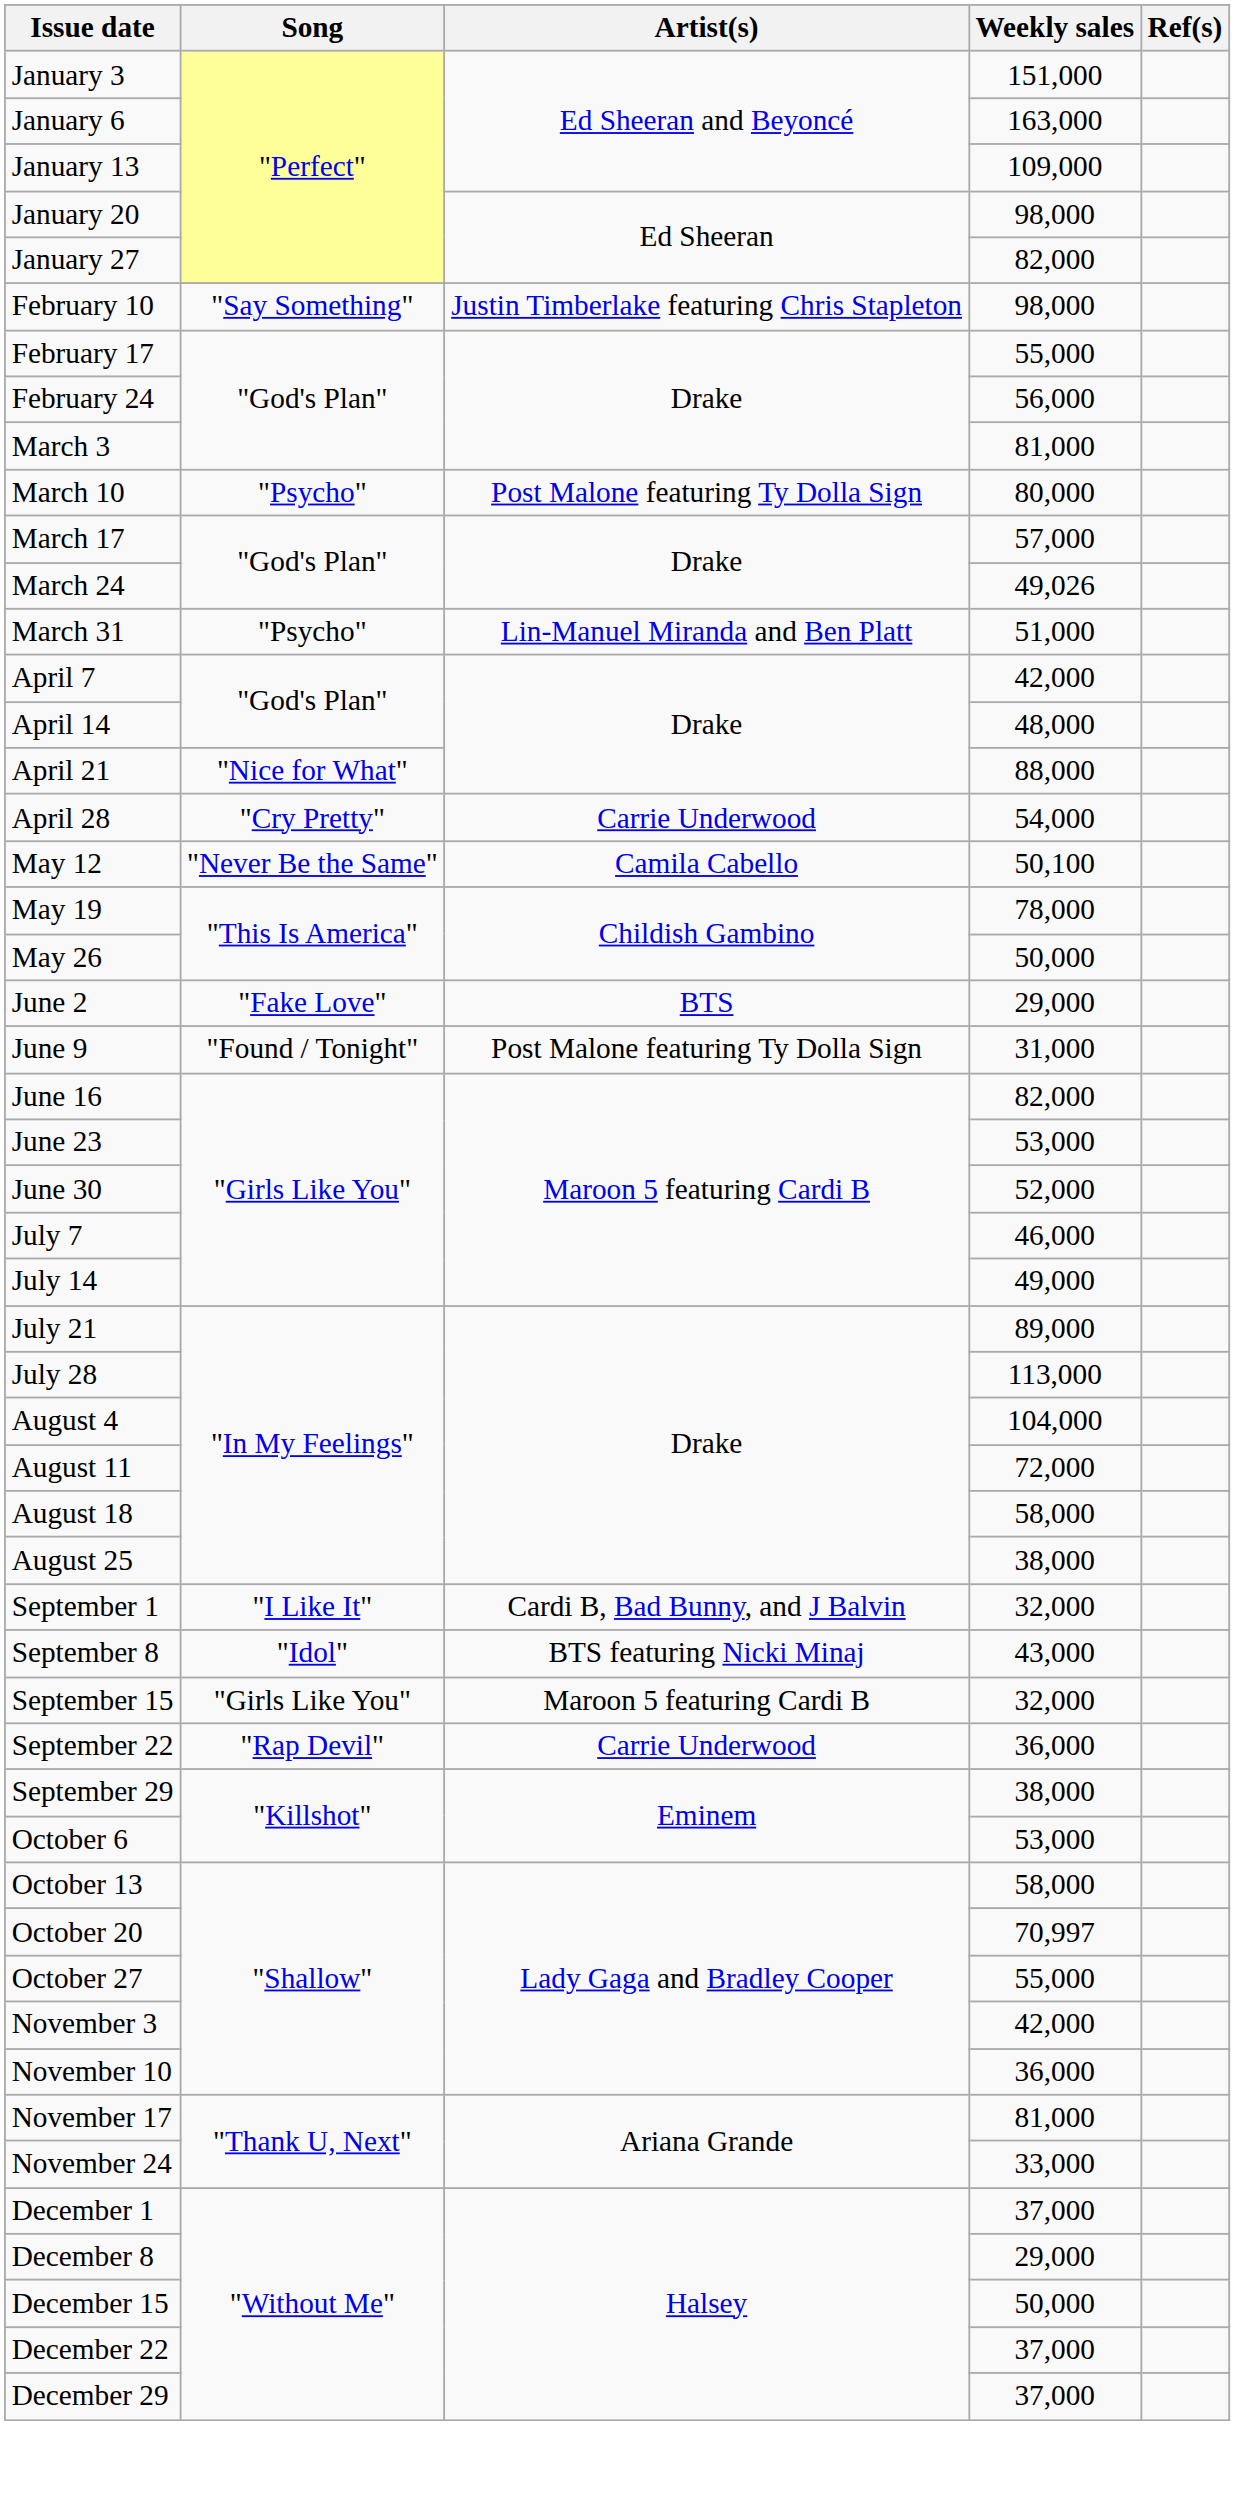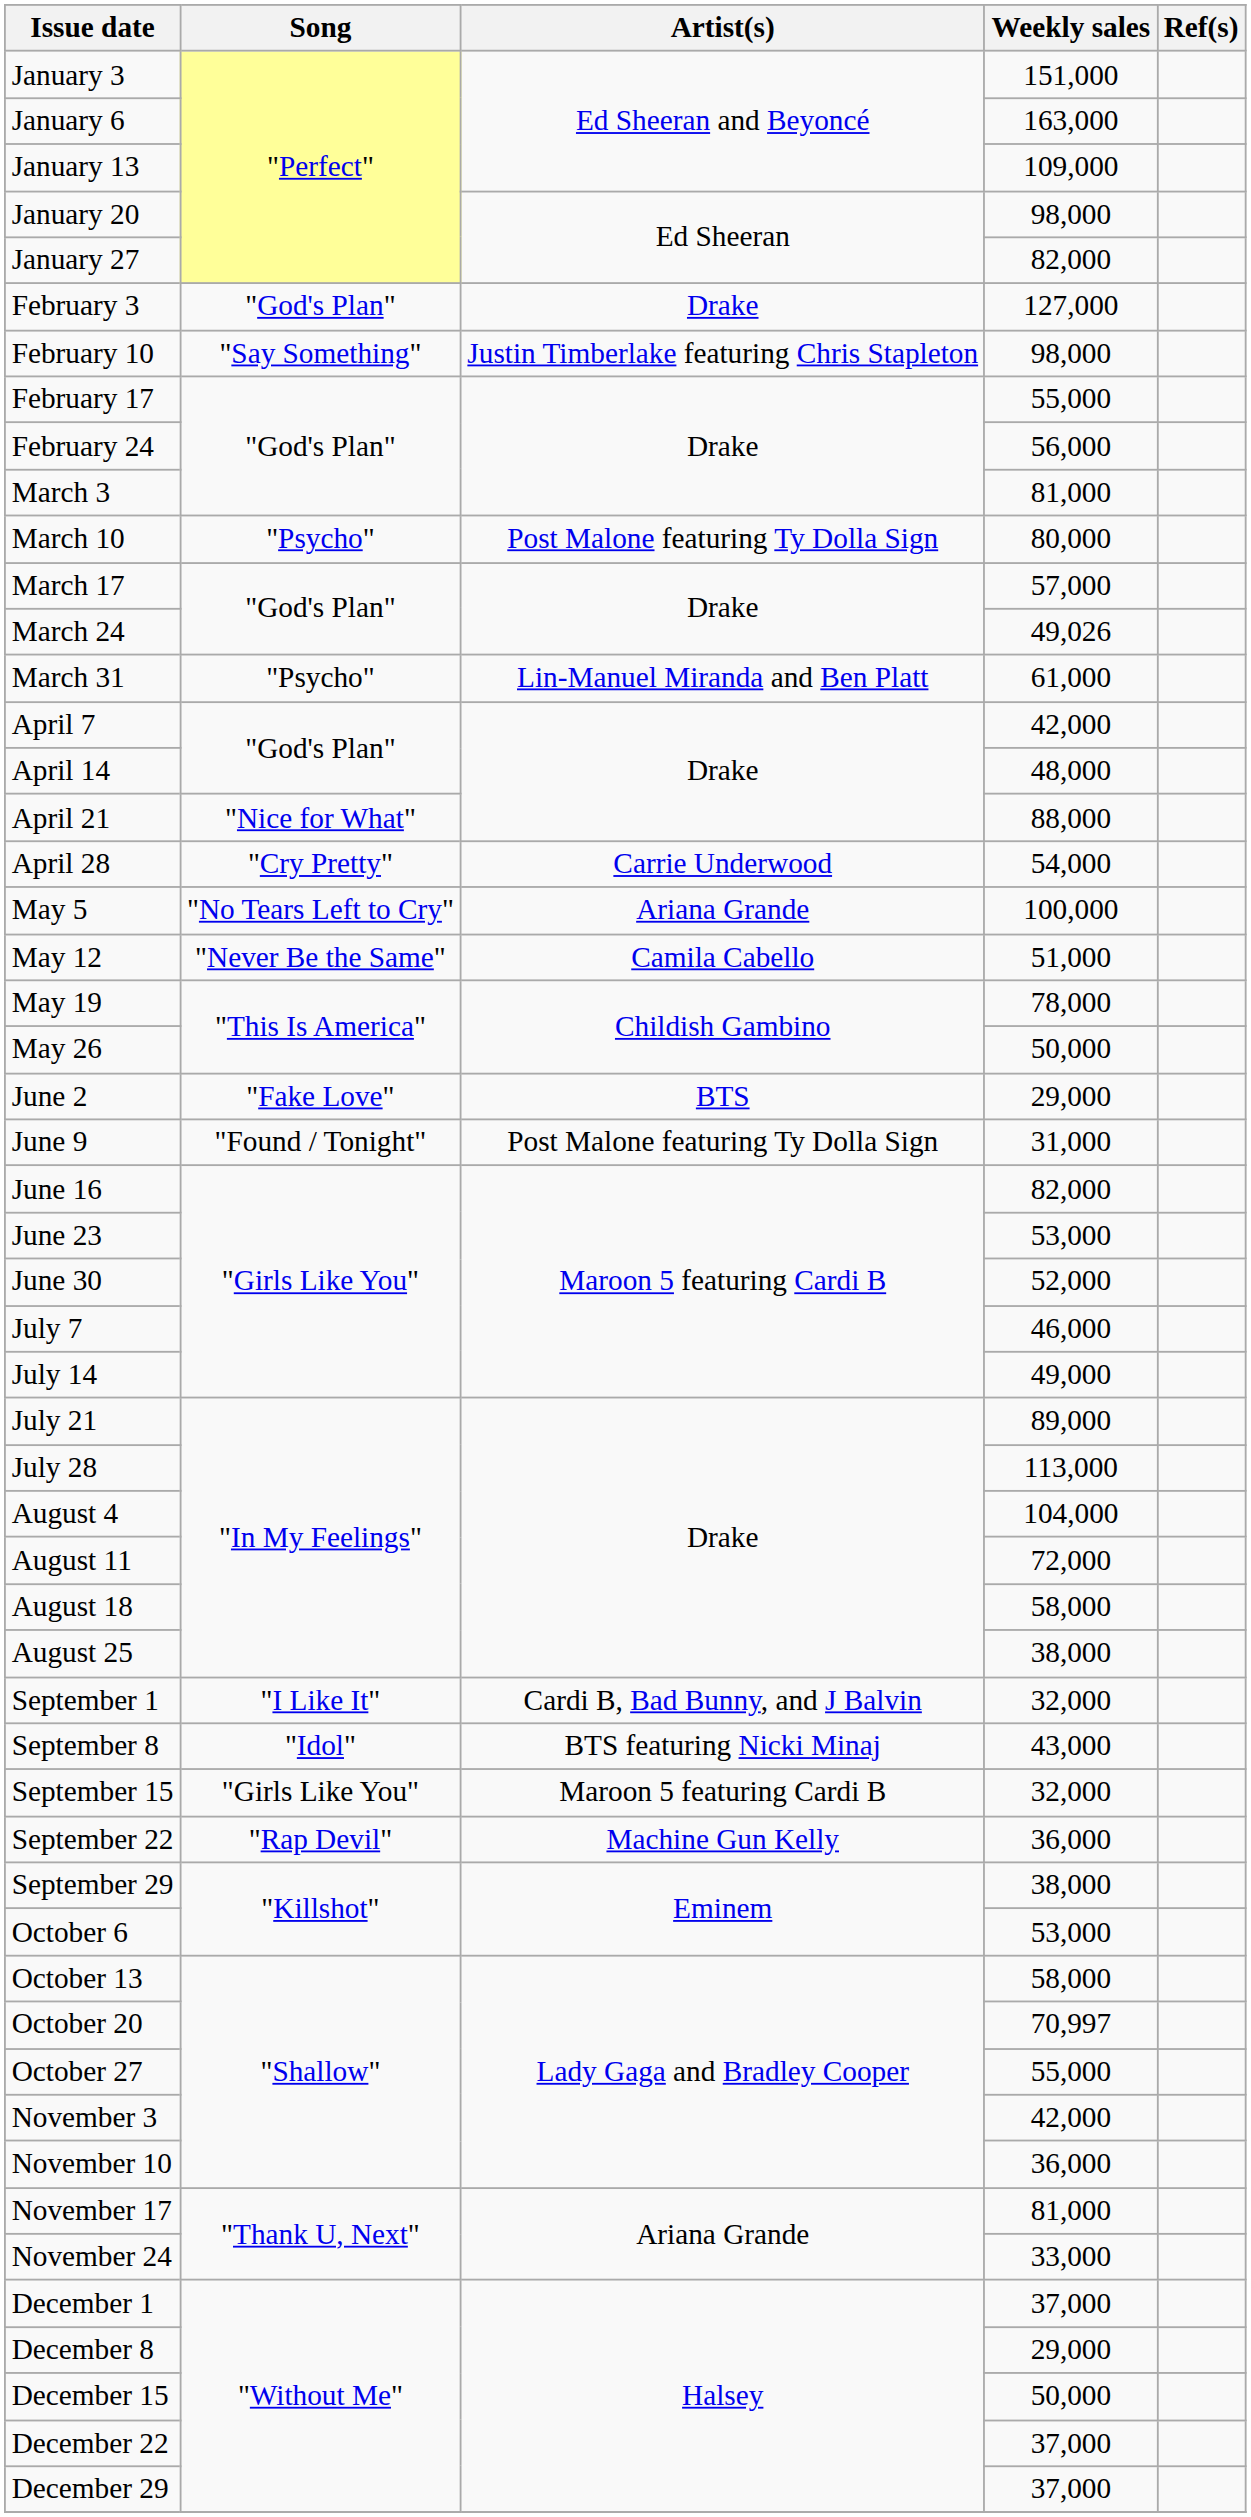 <table class="wikitable sortable">
 <tr>
 <th>Issue date</th>
 <th>Song</th>
 <th>Artist(s)</th>
 <th>Weekly sales</th>
 <th>Ref(s)</th>
 </tr>
 <tr>
 <td>January 3</td>
 <td bgcolor=FFFF99 style="text-align: center;" rowspan="5">"<a href='#'>Perfect</a>" </td>
 <td style="text-align: center;" rowspan="3"><a href='#'>Ed Sheeran</a> and <a href='#'>Beyoncé</a></td>
 <td style="text-align: center;">151,000</td>
 <td style="text-align: center;"></td>
 </tr>
 <tr>
 <td>January 6</td>
 <td style="text-align: center;">163,000</td>
 <td style="text-align: center;"></td>
 </tr>
 <tr>
 <td>January 13</td>
 <td style="text-align: center;">109,000</td>
 <td style="text-align: center;"></td>
 </tr>
 <tr>
 <td>January 20</td>
 <td style="text-align: center;" rowspan="2">Ed Sheeran</td>
 <td style="text-align: center;">98,000</td>
 <td style="text-align: center;"></td>
 </tr>
 <tr>
 <td>January 27</td>
 <td style="text-align: center;">82,000</td>
+<td style="text-align: center;"></td>
+</tr>
+<tr>
+<td>February 3</td>
+<td style="text-align: center;" rowspan="1">"<a href='#'>God's Plan</a>"</td>
+<td style="text-align: center;" rowspan="1"><a href='#'>Drake</a></td>
+<td style="text-align: center;">127,000</td>
 <td style="text-align: center;"></td>
 </tr>
 <tr>
 <td>February 10</td>
 <td style="text-align: center;" rowspan="1">"<a href='#'>Say Something</a>"</td>
 <td style="text-align: center;" rowspan="1"><a href='#'>Justin Timberlake</a> featuring <a href='#'>Chris Stapleton</a></td>
 <td style="text-align: center;">98,000</td>
 <td style="text-align: center;"></td>
 </tr>
 <tr>
 <td>February 17</td>
 <td style="text-align: center;" rowspan="3">"God's Plan"</td>
 <td style="text-align: center;" rowspan="3">Drake</td>
 <td style="text-align: center;">55,000</td>
 <td style="text-align: center;"></td>
 </tr>
 <tr>
 <td>February 24</td>
 <td style="text-align: center;">56,000</td>
 <td style="text-align: center;"></td>
 </tr>
 <tr>
 <td>March 3</td>
 <td style="text-align: center;">81,000</td>
 <td style="text-align: center;"></td>
 </tr>
 <tr>
 <td>March 10</td>
 <td style="text-align: center;">"<a href='#'>Psycho</a>"</td>
 <td style="text-align: center;"><a href='#'>Post Malone</a> featuring <a href='#'>Ty Dolla Sign</a></td>
 <td style="text-align: center;">80,000</td>
 <td style="text-align: center;"></td>
 </tr>
 <tr>
 <td>March 17</td>
 <td style="text-align: center;" rowspan=2>"God's Plan"</td>
 <td style="text-align: center;" rowspan=2>Drake</td>
 <td style="text-align: center;">57,000</td>
 <td style="text-align: center;"></td>
 </tr>
 <tr>
 <td>March 24</td>
 <td style="text-align: center;">49,026</td>
 <td style="text-align: center;"></td>
 </tr>
 <tr>
 <td>March 31</td>
 <td style="text-align: center;" rowspan="1">"Psycho"</td>
 <td style="text-align: center;"><a href='#'>Lin-Manuel Miranda</a> and <a href='#'>Ben Platt</a></td>
-<td style="text-align: center;">51,000</td>
+<td style="text-align: center;">61,000</td>
 <td style="text-align: center;"></td>
 </tr>
 <tr>
 <td>April 7</td>
 <td style="text-align: center;" rowspan=2>"God's Plan"</td>
 <td style="text-align: center;" rowspan=3>Drake</td>
 <td style="text-align: center;">42,000</td>
 <td style="text-align: center;"></td>
 </tr>
 <tr>
 <td>April 14</td>
 <td style="text-align: center;">48,000</td>
 <td style="text-align: center;"></td>
 </tr>
 <tr>
 <td>April 21</td>
 <td style="text-align: center;">"<a href='#'>Nice for What</a>"</td>
 <td style="text-align: center;">88,000</td>
 <td style="text-align: center;"></td>
 </tr>
 <tr>
 <td>April 28</td>
 <td style="text-align: center;">"<a href='#'>Cry Pretty</a>"</td>
 <td style="text-align: center;"><a href='#'>Carrie Underwood</a></td>
 <td style="text-align: center;">54,000</td>
 <td style="text-align: center;"></td>
 </tr>
 <tr>
+<td>May 5</td>
+<td style="text-align: center;">"<a href='#'>No Tears Left to Cry</a>"</td>
+<td style="text-align: center;"><a href='#'>Ariana Grande</a></td>
+<td style="text-align: center;">100,000</td>
+<td style="text-align: center;"></td>
+</tr>
+<tr>
 <td>May 12</td>
 <td style="text-align: center;">"<a href='#'>Never Be the Same</a>"</td>
 <td style="text-align: center;"><a href='#'>Camila Cabello</a></td>
-<td style="text-align: center;">50,100</td>
+<td style="text-align: center;">51,000</td>
 <td style="text-align: center;"></td>
 </tr>
 <tr>
 <td>May 19</td>
 <td style="text-align: center;" rowspan="2">"<a href='#'>This Is America</a>"</td>
 <td style="text-align: center;" rowspan="2"><a href='#'>Childish Gambino</a></td>
 <td style="text-align: center;">78,000</td>
 <td style="text-align: center;"></td>
 </tr>
 <tr>
 <td>May 26</td>
 <td style="text-align: center;">50,000</td>
 <td style="text-align: center;"></td>
 </tr>
 <tr>
 <td>June 2</td>
 <td style="text-align: center;" rowspan="1">"<a href='#'>Fake Love</a>"</td>
 <td style="text-align: center;" rowspan="1"><a href='#'>BTS</a></td>
 <td style="text-align: center;">29,000</td>
 <td style="text-align: center;"></td>
 </tr>
 <tr>
 <td>June 9</td>
 <td style="text-align: center;">"Found / Tonight"</td>
 <td style="text-align: center;" rowspan="1">Post Malone featuring Ty Dolla Sign</td>
 <td style="text-align: center;">31,000</td>
 <td style="text-align: center;"></td>
 </tr>
 <tr>
 <td>June 16</td>
 <td style="text-align: center;" rowspan="5">"<a href='#'>Girls Like You</a>"</td>
 <td style="text-align: center;" rowspan="5"><a href='#'>Maroon 5</a> featuring <a href='#'>Cardi B</a></td>
 <td style="text-align: center;">82,000</td>
 <td style="text-align: center;"></td>
 </tr>
 <tr>
 <td>June 23</td>
 <td style="text-align: center;">53,000</td>
 <td style="text-align: center;"></td>
 </tr>
 <tr>
 <td>June 30</td>
 <td style="text-align: center;">52,000</td>
 <td style="text-align: center;"></td>
 </tr>
 <tr>
 <td>July 7</td>
 <td style="text-align: center;">46,000</td>
 <td style="text-align: center;"></td>
 </tr>
 <tr>
 <td>July 14</td>
 <td style="text-align: center;">49,000</td>
 <td style="text-align: center;"></td>
 </tr>
 <tr>
 <td>July 21</td>
 <td style="text-align: center;" rowspan=6>"<a href='#'>In My Feelings</a>"</td>
 <td style="text-align: center;" rowspan=6>Drake</td>
 <td style="text-align: center;">89,000</td>
 <td style="text-align: center;"></td>
 </tr>
 <tr>
 <td>July 28</td>
 <td style="text-align: center;">113,000</td>
 <td style="text-align: center;"></td>
 </tr>
 <tr>
 <td>August 4</td>
 <td style="text-align: center;">104,000</td>
 <td style="text-align: center;"></td>
 </tr>
 <tr>
 <td>August 11</td>
 <td style="text-align: center;">72,000</td>
 <td style="text-align: center;"></td>
 </tr>
 <tr>
 <td>August 18</td>
 <td style="text-align: center;">58,000</td>
 <td style="text-align: center;"></td>
 </tr>
 <tr>
 <td>August 25</td>
 <td style="text-align: center;">38,000</td>
 <td style="text-align: center;"></td>
 </tr>
 <tr>
 <td>September 1</td>
 <td style="text-align: center;">"<a href='#'>I Like It</a>"</td>
 <td style="text-align: center;">Cardi B, <a href='#'>Bad Bunny</a>, and <a href='#'>J Balvin</a></td>
 <td style="text-align: center;">32,000</td>
 <td style="text-align: center;"></td>
 </tr>
 <tr>
 <td>September 8</td>
 <td style="text-align: center;">"<a href='#'>Idol</a>"</td>
 <td style="text-align: center;">BTS featuring <a href='#'>Nicki Minaj</a></td>
 <td style="text-align: center;">43,000</td>
 <td style="text-align: center;"></td>
 </tr>
 <tr>
 <td>September 15</td>
 <td style="text-align: center;">"Girls Like You"</td>
 <td style="text-align: center;">Maroon 5 featuring Cardi B</td>
 <td style="text-align: center;">32,000</td>
 <td style="text-align: center;"></td>
 </tr>
 <tr>
 <td>September 22</td>
 <td style="text-align: center;">"<a href='#'>Rap Devil</a>"</td>
-<td style="text-align: center;"><a href='#'>Carrie Underwood</a></td>
+<td style="text-align: center;"><a href='#'>Machine Gun Kelly</a></td>
 <td style="text-align: center;">36,000</td>
 <td style="text-align: center;"></td>
 </tr>
 <tr>
 <td>September 29</td>
 <td style="text-align: center;" rowspan="2">"<a href='#'>Killshot</a>"</td>
 <td style="text-align: center;" rowspan="2"><a href='#'>Eminem</a></td>
 <td style="text-align: center;">38,000</td>
 <td style="text-align: center;"></td>
 </tr>
 <tr>
 <td>October 6</td>
 <td style="text-align: center;">53,000</td>
 <td style="text-align: center;"></td>
 </tr>
 <tr>
 <td>October 13</td>
 <td style="text-align: center;" rowspan="5">"<a href='#'>Shallow</a>"</td>
 <td style="text-align: center;" rowspan="5"><a href='#'>Lady Gaga</a> and <a href='#'>Bradley Cooper</a></td>
 <td style="text-align: center;">58,000</td>
 <td style="text-align: center;"></td>
 </tr>
 <tr>
 <td>October 20</td>
 <td style="text-align: center;">70,997</td>
 <td style="text-align: center;"></td>
 </tr>
 <tr>
 <td>October 27</td>
 <td style="text-align: center;">55,000</td>
 <td style="text-align: center;"></td>
 </tr>
 <tr>
 <td>November 3</td>
 <td style="text-align: center;">42,000</td>
 <td style="text-align: center;"></td>
 </tr>
 <tr>
 <td>November 10</td>
 <td style="text-align: center;">36,000</td>
 <td style="text-align: center;"></td>
 </tr>
 <tr>
 <td>November 17</td>
 <td style="text-align: center;" rowspan="2">"<a href='#'>Thank U, Next</a>"</td>
 <td style="text-align: center;" rowspan="2">Ariana Grande</td>
 <td style="text-align: center;">81,000</td>
 <td style="text-align: center;"></td>
 </tr>
 <tr>
 <td>November 24</td>
 <td style="text-align: center;">33,000</td>
 <td style="text-align: center;"></td>
 </tr>
 <tr>
 <td>December 1</td>
 <td style="text-align: center;" rowspan="5">"<a href='#'>Without Me</a>"</td>
 <td style="text-align: center;" rowspan="5"><a href='#'>Halsey</a></td>
 <td style="text-align: center;">37,000</td>
 <td style="text-align: center;"></td>
 </tr>
 <tr>
 <td>December 8</td>
 <td style="text-align: center;">29,000</td>
 <td style="text-align: center;"></td>
 </tr>
 <tr>
 <td>December 15</td>
 <td style="text-align: center;">50,000</td>
 <td style="text-align: center;"></td>
 </tr>
 <tr>
 <td>December 22</td>
 <td style="text-align: center;">37,000</td>
 <td style="text-align: center;"></td>
 </tr>
 <tr>
 <td>December 29</td>
 <td style="text-align: center;">37,000</td>
 <td style="text-align: center;"></td>
 </tr>
 <tr>
 </tr>
 </table>
